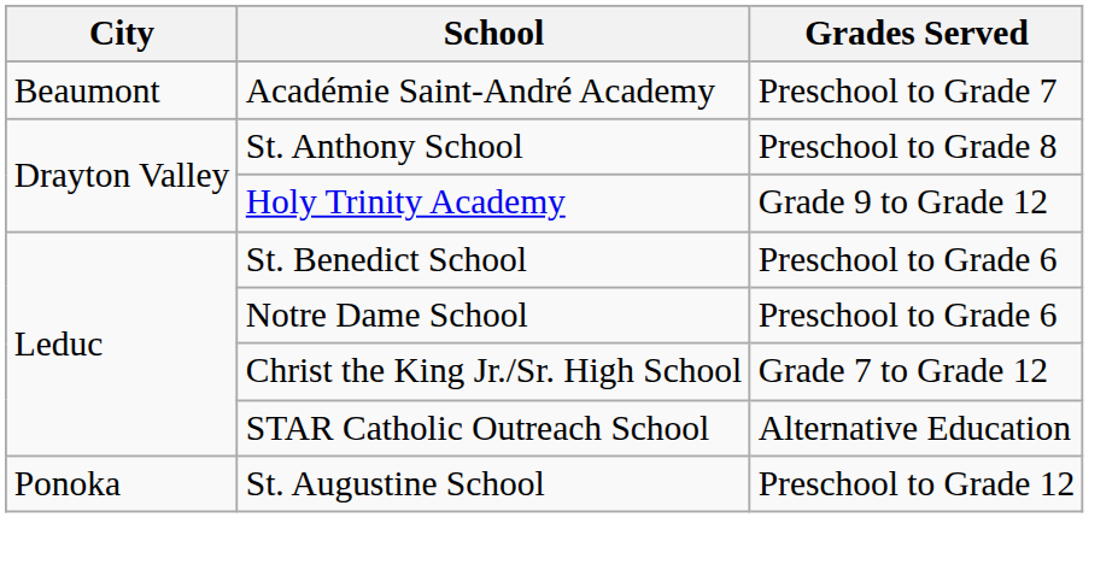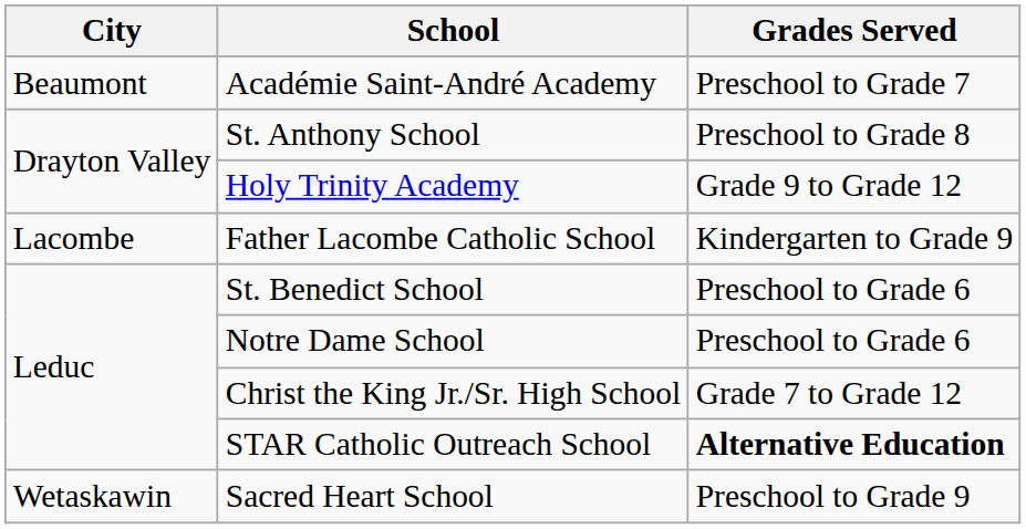 <table class="wikitable">
 <tr>
 <th>City</th>
 <th>School</th>
 <th>Grades Served</th>
 </tr>
 <tr>
 <td>Beaumont</td>
 <td>Académie Saint-André Academy</td>
 <td>Preschool to Grade 7</td>
 </tr>
 <tr>
 <td rowspan=2>Drayton Valley</td>
 <td>St. Anthony School</td>
 <td>Preschool to Grade 8</td>
 </tr>
 <tr>
 <td><a href='#'>Holy Trinity Academy</a></td>
 <td>Grade 9 to Grade 12</td>
 </tr>
 <tr>
+<td>Lacombe</td>
+<td>Father Lacombe Catholic School</td>
+<td>Kindergarten to Grade 9</td>
+</tr>
+<tr>
 <td rowspan=4>Leduc</td>
 <td>St. Benedict School</td>
 <td>Preschool to Grade 6</td>
 </tr>
 <tr>
 <td>Notre Dame School</td>
 <td>Preschool to Grade 6</td>
 </tr>
 <tr>
 <td>Christ the King Jr./Sr. High School</td>
 <td>Grade 7 to Grade 12</td>
 </tr>
 <tr>
 <td>STAR Catholic Outreach School</td>
-<td>Alternative Education</td>
+<td><strong>Alternative Education</strong></td>
 </tr>
 <tr>
-<td>Ponoka</td>
-<td>St. Augustine School</td>
-<td>Preschool to Grade 12</td>
+<td>Wetaskawin</td>
+<td>Sacred Heart School</td>
+<td>Preschool to Grade 9</td>
 </tr>
 </table>
